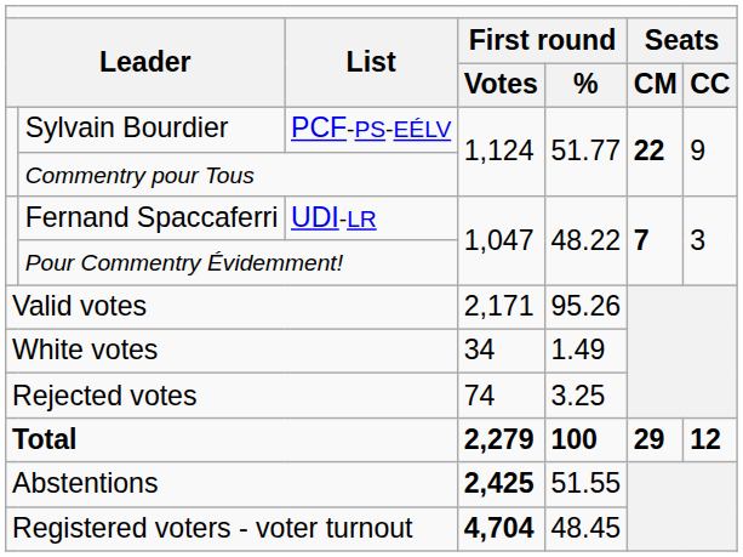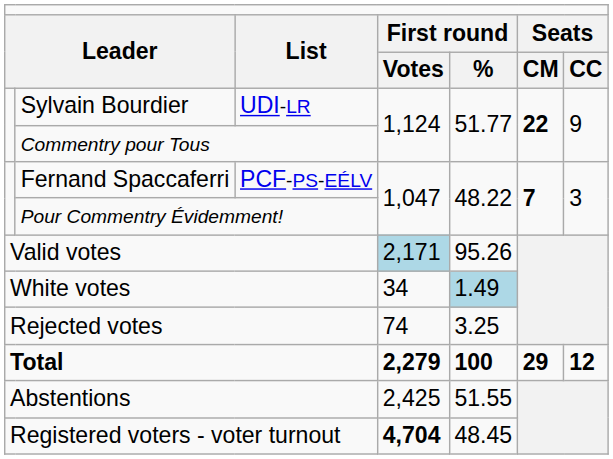 <table class="wikitable">
 <tr>
 <td colspan="7"></td>
 </tr>
 <tr>
 <th colspan="2" rowspan="2">Leader</th>
 <th rowspan="2">List</th>
 <th colspan="2">First round</th>
 <th colspan="2">Seats</th>
 </tr>
 <tr>
 <th>Votes</th>
 <th>%</th>
 <th>CM</th>
 <th>CC</th>
 </tr>
 <tr>
 <td rowspan="2"></td>
 <td>Sylvain Bourdier</td>
-<td><a href='#'>PCF</a><small>-<a href='#'>PS</a>-<a href='#'>EÉLV</a></small></td>
+<td><a href='#'>UDI</a><small>-<a href='#'>LR</a></small></td>
 <td rowspan="2">1,124</td>
 <td rowspan="2">51.77</td>
 <td rowspan="2"><strong>22</strong></td>
 <td rowspan="2">9</td>
 </tr>
 <tr>
 <td colspan="2"><small><em>Commentry pour Tous</em></small></td>
 </tr>
 <tr>
 <td rowspan="2"></td>
 <td>Fernand Spaccaferri</td>
-<td><a href='#'>UDI</a><small>-<a href='#'>LR</a></small></td>
+<td><a href='#'>PCF</a><small>-<a href='#'>PS</a>-<a href='#'>EÉLV</a></small></td>
 <td rowspan="2">1,047</td>
 <td rowspan="2">48.22</td>
 <td rowspan="2"><strong>7</strong></td>
 <td rowspan="2">3</td>
 </tr>
 <tr>
 <td colspan="2"><small><em>Pour Commentry Évidemment!</em></small></td>
 </tr>
 <tr>
 <td colspan="3">Valid votes</td>
-<td>2,171</td>
+<td style="background: lightblue;">2,171</td>
 <td>95.26</td>
 <th colspan="2" rowspan="3"></th>
 </tr>
 <tr>
 <td colspan="3">White votes</td>
 <td>34</td>
-<td>1.49</td>
+<td style="background: lightblue;">1.49</td>
 </tr>
 <tr>
 <td colspan="3">Rejected votes</td>
 <td>74</td>
 <td>3.25</td>
 </tr>
 <tr>
 <td colspan="3"><strong>Total</strong></td>
 <td><strong>2,279</strong></td>
 <td><strong>100</strong></td>
 <td><strong>29</strong></td>
 <td><strong>12</strong></td>
 </tr>
 <tr>
 <td colspan="3">Abstentions</td>
-<td><strong>2,425</strong></td>
+<td>2,425</td>
 <td>51.55</td>
 <th colspan="2" rowspan="2"></th>
 </tr>
 <tr>
 <td colspan="3">Registered voters - voter turnout</td>
 <td><strong>4,704</strong></td>
 <td>48.45</td>
 </tr>
 </table>
